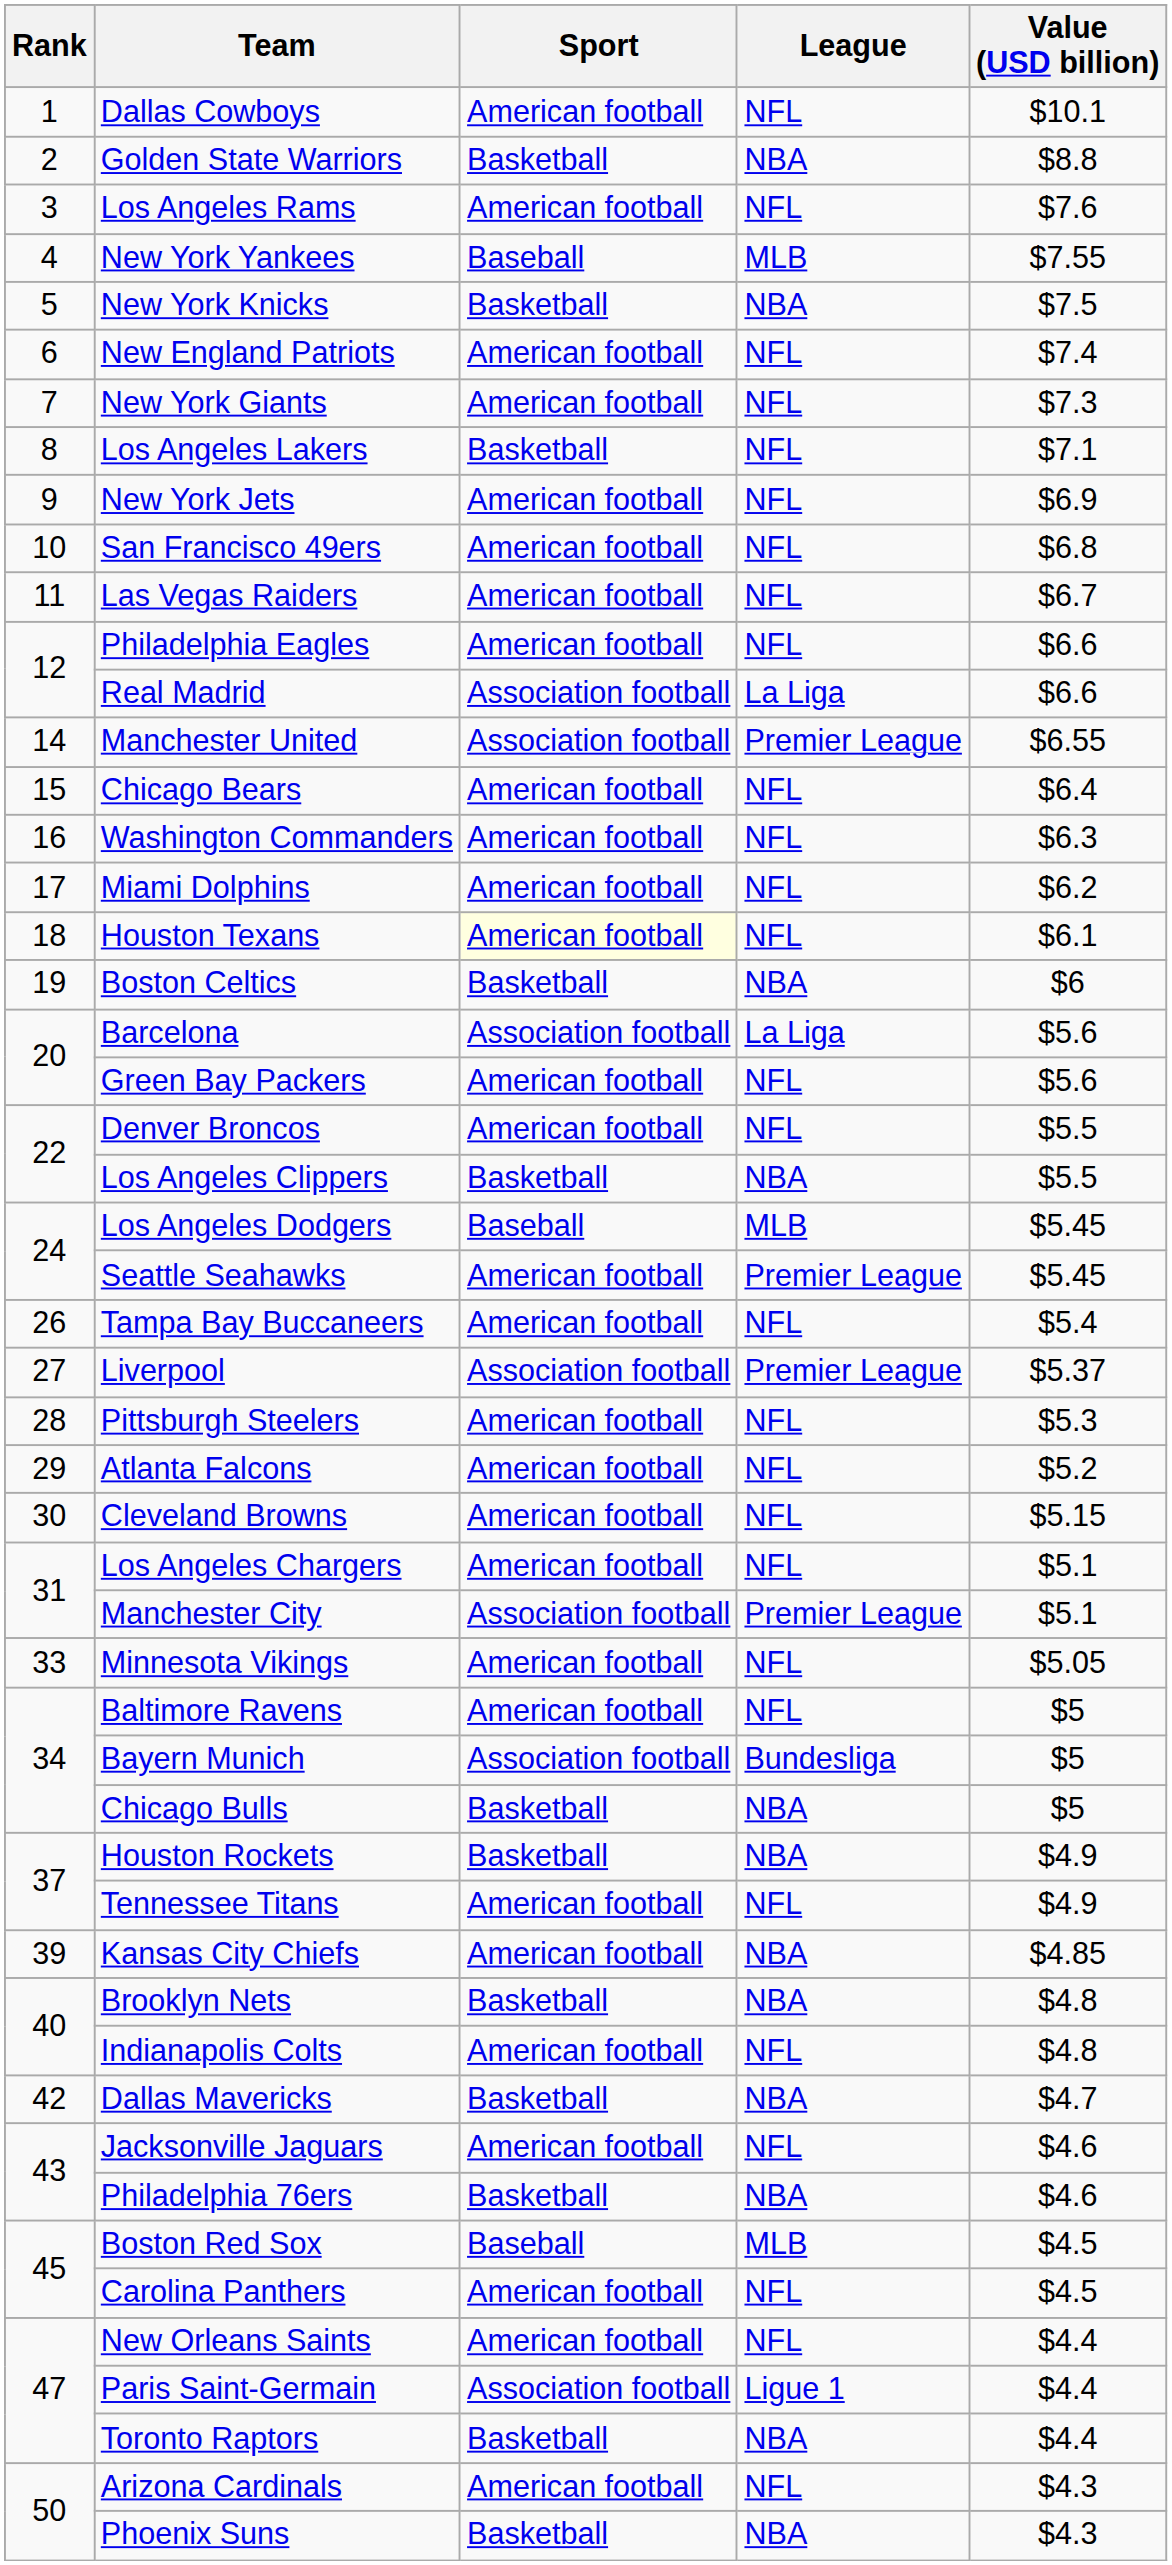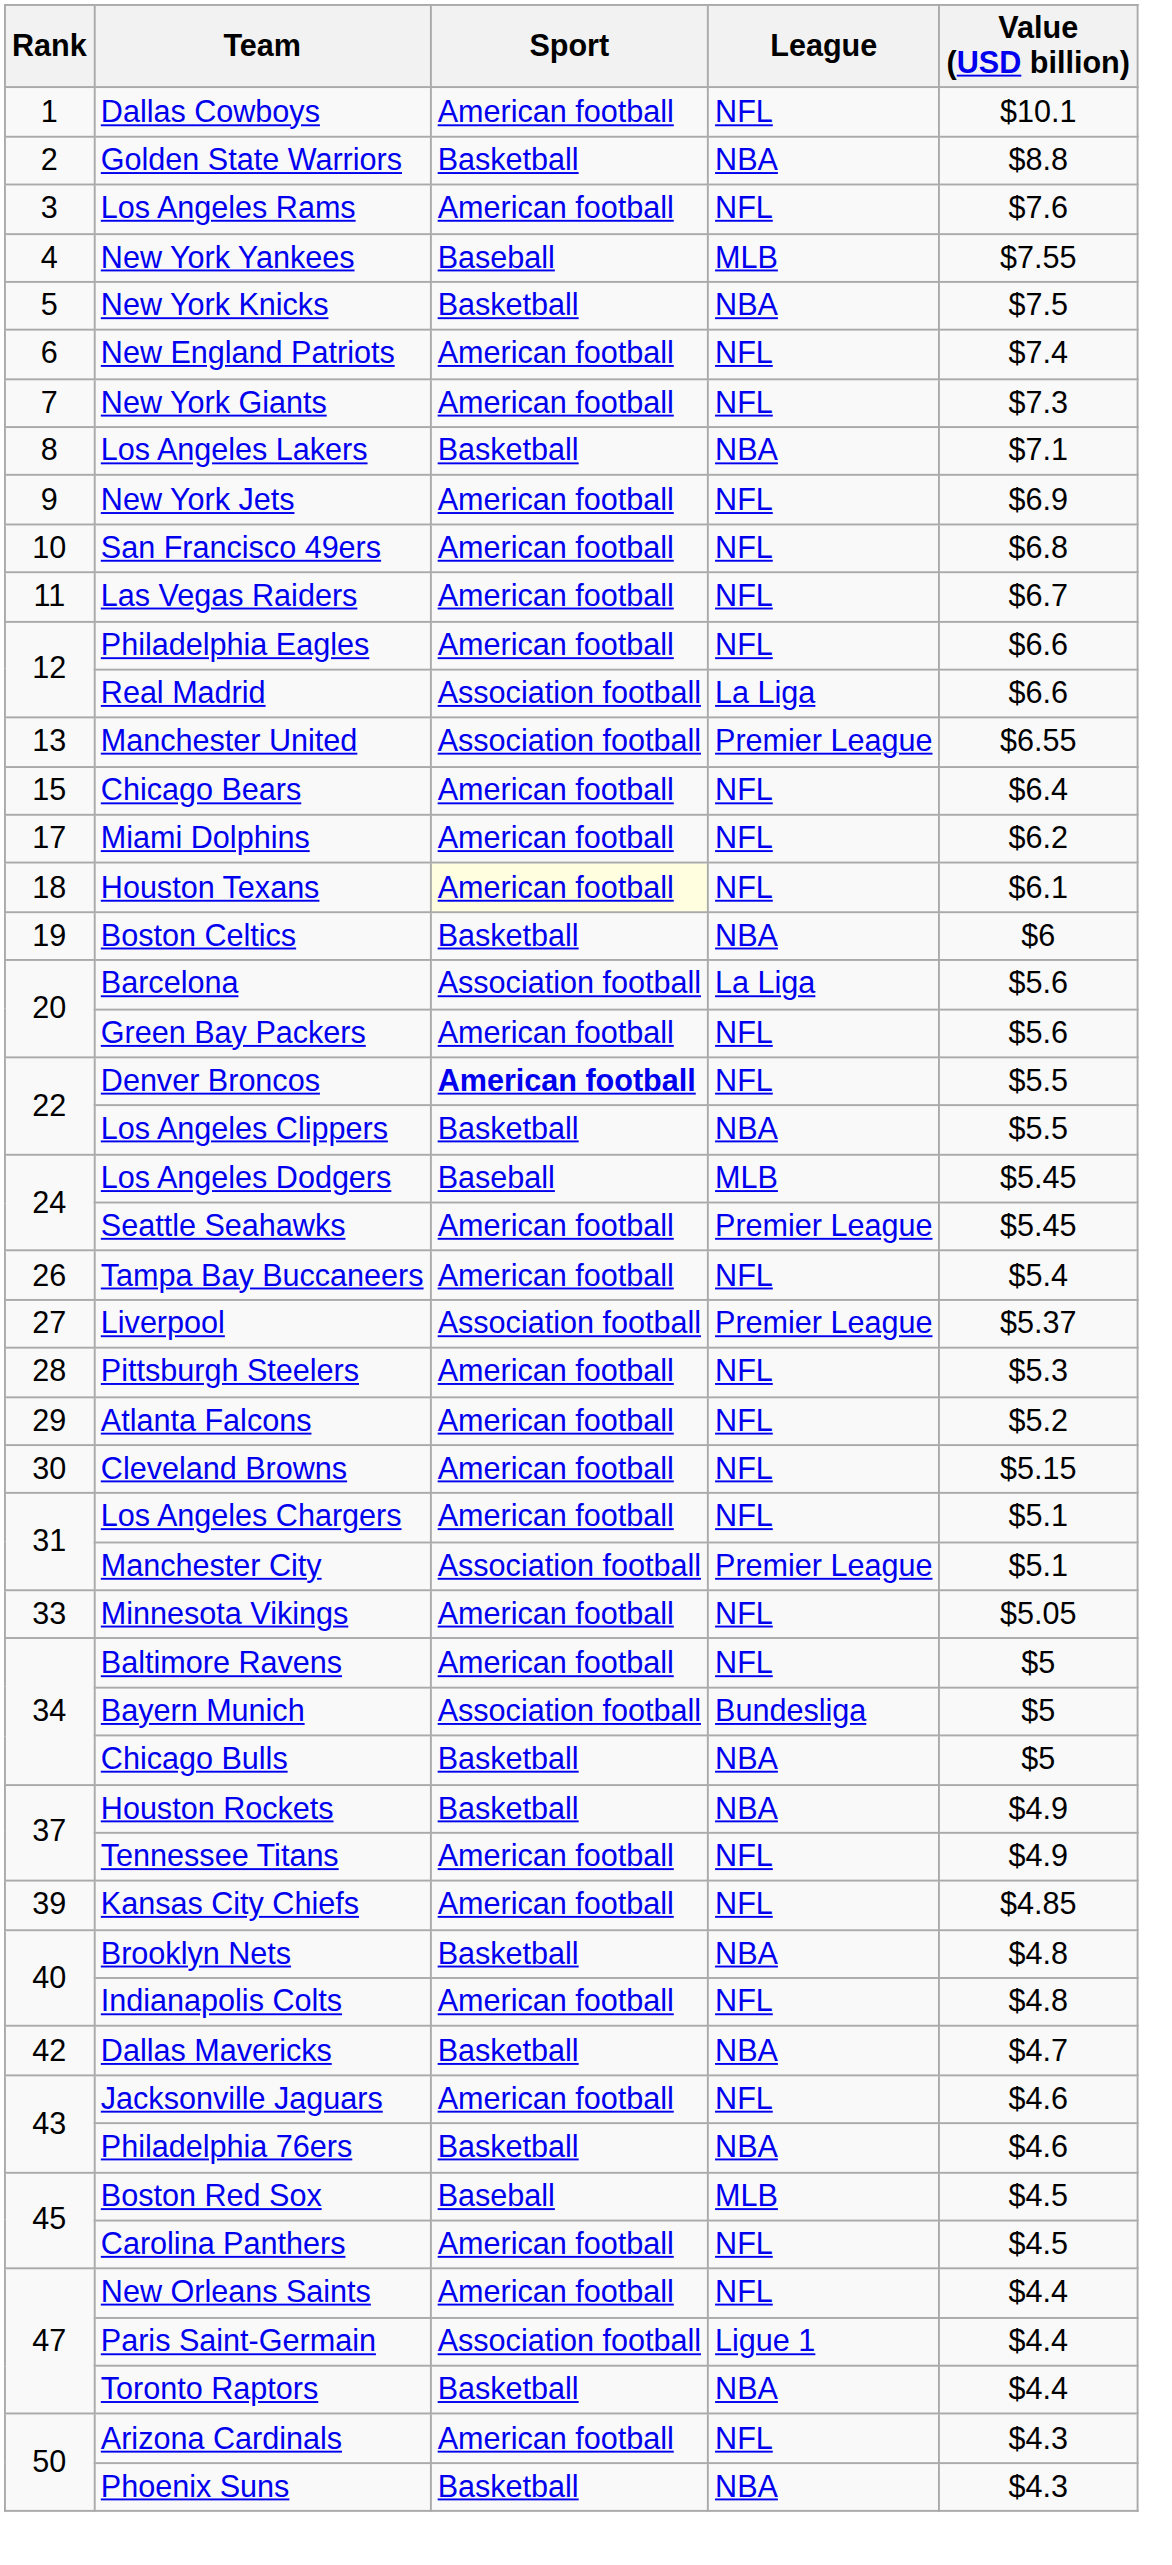 <table class="wikitable sortable">
 <tr>
 <th>Rank</th>
 <th>Team</th>
 <th>Sport</th>
 <th>League</th>
 <th>Value<br>(<a href='#'>USD</a> billion)</th>
 </tr>
 <tr>
 <td align="center">1</td>
 <td> <a href='#'>Dallas Cowboys</a></td>
 <td><a href='#'>American football</a></td>
 <td><a href='#'>NFL</a></td>
 <td align="center">$10.1</td>
 </tr>
 <tr>
 <td align="center">2</td>
 <td> <a href='#'>Golden State Warriors</a></td>
 <td><a href='#'>Basketball</a></td>
 <td><a href='#'>NBA</a></td>
 <td align="center">$8.8</td>
 </tr>
 <tr>
 <td align="center">3</td>
 <td> <a href='#'>Los Angeles Rams</a></td>
 <td><a href='#'>American football</a></td>
 <td><a href='#'>NFL</a></td>
 <td align="center">$7.6</td>
 </tr>
 <tr>
 <td align="center">4</td>
 <td> <a href='#'>New York Yankees</a></td>
 <td><a href='#'>Baseball</a></td>
 <td><a href='#'>MLB</a></td>
 <td align="center">$7.55</td>
 </tr>
 <tr>
 <td align="center">5</td>
 <td> <a href='#'>New York Knicks</a></td>
 <td><a href='#'>Basketball</a></td>
 <td><a href='#'>NBA</a></td>
 <td align="center">$7.5</td>
 </tr>
 <tr>
 <td align="center">6</td>
 <td> <a href='#'>New England Patriots</a></td>
 <td><a href='#'>American football</a></td>
 <td><a href='#'>NFL</a></td>
 <td align="center">$7.4</td>
 </tr>
 <tr>
 <td align="center">7</td>
 <td> <a href='#'>New York Giants</a></td>
 <td><a href='#'>American football</a></td>
 <td><a href='#'>NFL</a></td>
 <td align="center">$7.3</td>
 </tr>
 <tr>
 <td align="center">8</td>
 <td> <a href='#'>Los Angeles Lakers</a></td>
 <td><a href='#'>Basketball</a></td>
-<td><a href='#'>NFL</a></td>
+<td><a href='#'>NBA</a></td>
 <td align="center">$7.1</td>
 </tr>
 <tr>
 <td align="center">9</td>
 <td> <a href='#'>New York Jets</a></td>
 <td><a href='#'>American football</a></td>
 <td><a href='#'>NFL</a></td>
 <td align="center">$6.9</td>
 </tr>
 <tr>
 <td align="center">10</td>
 <td> <a href='#'>San Francisco 49ers</a></td>
 <td><a href='#'>American football</a></td>
 <td><a href='#'>NFL</a></td>
 <td align="center">$6.8</td>
 </tr>
 <tr>
 <td align="center">11</td>
 <td> <a href='#'>Las Vegas Raiders</a></td>
 <td><a href='#'>American football</a></td>
 <td><a href='#'>NFL</a></td>
 <td align="center">$6.7</td>
 </tr>
 <tr>
 <td rowspan="2" align="center">12</td>
 <td> <a href='#'>Philadelphia Eagles</a></td>
 <td><a href='#'>American football</a></td>
 <td><a href='#'>NFL</a></td>
 <td align="center">$6.6</td>
 </tr>
 <tr>
 <td> <a href='#'>Real Madrid</a></td>
 <td><a href='#'>Association football</a></td>
 <td><a href='#'>La Liga</a></td>
 <td align="center">$6.6</td>
 </tr>
 <tr>
-<td align="center">14</td>
+<td align="center">13</td>
 <td> <a href='#'>Manchester United</a></td>
 <td><a href='#'>Association football</a></td>
 <td><a href='#'>Premier League</a></td>
 <td align="center">$6.55</td>
 </tr>
 <tr>
 <td align="center">15</td>
 <td> <a href='#'>Chicago Bears</a></td>
 <td><a href='#'>American football</a></td>
 <td><a href='#'>NFL</a></td>
 <td align="center">$6.4</td>
-</tr>
-<tr>
-<td align="center">16</td>
-<td> <a href='#'>Washington Commanders</a></td>
-<td><a href='#'>American football</a></td>
-<td><a href='#'>NFL</a></td>
-<td align="center">$6.3</td>
 </tr>
 <tr>
 <td align="center">17</td>
 <td> <a href='#'>Miami Dolphins</a></td>
 <td><a href='#'>American football</a></td>
 <td><a href='#'>NFL</a></td>
 <td align="center">$6.2</td>
 </tr>
 <tr>
 <td align="center">18</td>
 <td> <a href='#'>Houston Texans</a></td>
 <td style="background: lightyellow;"><a href='#'>American football</a></td>
 <td><a href='#'>NFL</a></td>
 <td align="center">$6.1</td>
 </tr>
 <tr>
 <td align="center">19</td>
 <td> <a href='#'>Boston Celtics</a></td>
 <td><a href='#'>Basketball</a></td>
 <td><a href='#'>NBA</a></td>
 <td align="center">$6</td>
 </tr>
 <tr>
 <td rowspan="2" align="center">20</td>
 <td> <a href='#'>Barcelona</a></td>
 <td><a href='#'>Association football</a></td>
 <td><a href='#'>La Liga</a></td>
 <td align="center">$5.6</td>
 </tr>
 <tr>
 <td> <a href='#'>Green Bay Packers</a></td>
 <td><a href='#'>American football</a></td>
 <td><a href='#'>NFL</a></td>
 <td align="center">$5.6</td>
 </tr>
 <tr>
 <td rowspan="2" align="center">22</td>
 <td> <a href='#'>Denver Broncos</a></td>
-<td><a href='#'>American football</a></td>
+<td><strong><a href='#'>American football</a></strong></td>
 <td><a href='#'>NFL</a></td>
 <td align="center">$5.5</td>
 </tr>
 <tr>
 <td> <a href='#'>Los Angeles Clippers</a></td>
 <td><a href='#'>Basketball</a></td>
 <td><a href='#'>NBA</a></td>
 <td align="center">$5.5</td>
 </tr>
 <tr>
 <td rowspan="2" align="center">24</td>
 <td> <a href='#'>Los Angeles Dodgers</a></td>
 <td><a href='#'>Baseball</a></td>
 <td><a href='#'>MLB</a></td>
 <td align="center">$5.45</td>
 </tr>
 <tr>
 <td> <a href='#'>Seattle Seahawks</a></td>
 <td><a href='#'>American football</a></td>
 <td><a href='#'>Premier League</a></td>
 <td align="center">$5.45</td>
 </tr>
 <tr>
 <td align="center">26</td>
 <td> <a href='#'>Tampa Bay Buccaneers</a></td>
 <td><a href='#'>American football</a></td>
 <td><a href='#'>NFL</a></td>
 <td align="center">$5.4</td>
 </tr>
 <tr>
 <td align="center">27</td>
 <td> <a href='#'>Liverpool</a></td>
 <td><a href='#'>Association football</a></td>
 <td><a href='#'>Premier League</a></td>
 <td align="center">$5.37</td>
 </tr>
 <tr>
 <td align="center">28</td>
 <td> <a href='#'>Pittsburgh Steelers</a></td>
 <td><a href='#'>American football</a></td>
 <td><a href='#'>NFL</a></td>
 <td align="center">$5.3</td>
 </tr>
 <tr>
 <td align="center">29</td>
 <td> <a href='#'>Atlanta Falcons</a></td>
 <td><a href='#'>American football</a></td>
 <td><a href='#'>NFL</a></td>
 <td align="center">$5.2</td>
 </tr>
 <tr>
 <td align="center">30</td>
 <td> <a href='#'>Cleveland Browns</a></td>
 <td><a href='#'>American football</a></td>
 <td><a href='#'>NFL</a></td>
 <td align="center">$5.15</td>
 </tr>
 <tr>
 <td rowspan="2" align="center">31</td>
 <td> <a href='#'>Los Angeles Chargers</a></td>
 <td><a href='#'>American football</a></td>
 <td><a href='#'>NFL</a></td>
 <td align="center">$5.1</td>
 </tr>
 <tr>
 <td> <a href='#'>Manchester City</a></td>
 <td><a href='#'>Association football</a></td>
 <td><a href='#'>Premier League</a></td>
 <td align="center">$5.1</td>
 </tr>
 <tr>
 <td align="center">33</td>
 <td> <a href='#'>Minnesota Vikings</a></td>
 <td><a href='#'>American football</a></td>
 <td><a href='#'>NFL</a></td>
 <td align="center">$5.05</td>
 </tr>
 <tr>
 <td rowspan="3" align="center">34</td>
 <td> <a href='#'>Baltimore Ravens</a></td>
 <td><a href='#'>American football</a></td>
 <td><a href='#'>NFL</a></td>
 <td align="center">$5</td>
 </tr>
 <tr>
 <td> <a href='#'>Bayern Munich</a></td>
 <td><a href='#'>Association football</a></td>
 <td><a href='#'>Bundesliga</a></td>
 <td align="center">$5</td>
 </tr>
 <tr>
 <td> <a href='#'>Chicago Bulls</a></td>
 <td><a href='#'>Basketball</a></td>
 <td><a href='#'>NBA</a></td>
 <td align="center">$5</td>
 </tr>
 <tr>
 <td rowspan="2" align="center">37</td>
 <td> <a href='#'>Houston Rockets</a></td>
 <td><a href='#'>Basketball</a></td>
 <td><a href='#'>NBA</a></td>
 <td align="center">$4.9</td>
 </tr>
 <tr>
 <td> <a href='#'>Tennessee Titans</a></td>
 <td><a href='#'>American football</a></td>
 <td><a href='#'>NFL</a></td>
 <td align="center">$4.9</td>
 </tr>
 <tr>
 <td align="center">39</td>
 <td> <a href='#'>Kansas City Chiefs</a></td>
 <td><a href='#'>American football</a></td>
-<td><a href='#'>NBA</a></td>
+<td><a href='#'>NFL</a></td>
 <td align="center">$4.85</td>
 </tr>
 <tr>
 <td rowspan="2" align="center">40</td>
 <td> <a href='#'>Brooklyn Nets</a></td>
 <td><a href='#'>Basketball</a></td>
 <td><a href='#'>NBA</a></td>
 <td align="center">$4.8</td>
 </tr>
 <tr>
 <td> <a href='#'>Indianapolis Colts</a></td>
 <td><a href='#'>American football</a></td>
 <td><a href='#'>NFL</a></td>
 <td align="center">$4.8</td>
 </tr>
 <tr>
 <td align="center">42</td>
 <td> <a href='#'>Dallas Mavericks</a></td>
 <td><a href='#'>Basketball</a></td>
 <td><a href='#'>NBA</a></td>
 <td align="center">$4.7</td>
 </tr>
 <tr>
 <td rowspan="2" align="center">43</td>
 <td> <a href='#'>Jacksonville Jaguars</a></td>
 <td><a href='#'>American football</a></td>
 <td><a href='#'>NFL</a></td>
 <td align="center">$4.6</td>
 </tr>
 <tr>
 <td> <a href='#'>Philadelphia 76ers</a></td>
 <td><a href='#'>Basketball</a></td>
 <td><a href='#'>NBA</a></td>
 <td align="center">$4.6</td>
 </tr>
 <tr>
 <td rowspan="2" align="center">45</td>
 <td> <a href='#'>Boston Red Sox</a></td>
 <td><a href='#'>Baseball</a></td>
 <td><a href='#'>MLB</a></td>
 <td align="center">$4.5</td>
 </tr>
 <tr>
 <td> <a href='#'>Carolina Panthers</a></td>
 <td><a href='#'>American football</a></td>
 <td><a href='#'>NFL</a></td>
 <td align="center">$4.5</td>
 </tr>
 <tr>
 <td rowspan="3" align="center">47</td>
 <td> <a href='#'>New Orleans Saints</a></td>
 <td><a href='#'>American football</a></td>
 <td><a href='#'>NFL</a></td>
 <td align="center">$4.4</td>
 </tr>
 <tr>
 <td> <a href='#'>Paris Saint-Germain</a></td>
 <td><a href='#'>Association football</a></td>
 <td><a href='#'>Ligue 1</a></td>
 <td align="center">$4.4</td>
 </tr>
 <tr>
 <td> <a href='#'>Toronto Raptors</a></td>
 <td><a href='#'>Basketball</a></td>
 <td><a href='#'>NBA</a></td>
 <td align="center">$4.4</td>
 </tr>
 <tr>
 <td rowspan="2" align="center">50</td>
 <td> <a href='#'>Arizona Cardinals</a></td>
 <td><a href='#'>American football</a></td>
 <td><a href='#'>NFL</a></td>
 <td align="center">$4.3</td>
 </tr>
 <tr>
 <td> <a href='#'>Phoenix Suns</a></td>
 <td><a href='#'>Basketball</a></td>
 <td><a href='#'>NBA</a></td>
 <td align="center">$4.3</td>
 </tr>
 </table>
